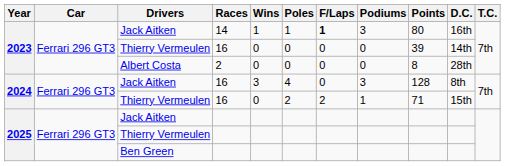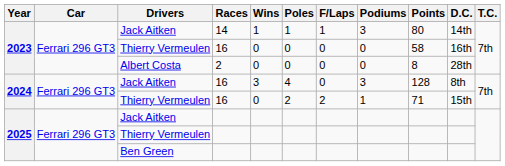 <table class="wikitable" style="font-size:85%">
 <tr valign="top">
 <th>Year</th>
 <th>Car</th>
 <th>Drivers</th>
 <th>Races</th>
 <th>Wins</th>
 <th>Poles</th>
 <th>F/Laps</th>
 <th>Podiums</th>
 <th>Points</th>
 <th>D.C.</th>
 <th>T.C.</th>
 </tr>
 <tr>
 <th rowspan="3"><a href='#'>2023</a></th>
 <td rowspan="3"><a href='#'>Ferrari 296 GT3</a></td>
 <td> <a href='#'>Jack Aitken</a></td>
 <td>14</td>
 <td>1</td>
 <td>1</td>
-<td><strong>1</strong></td>
+<td>1</td>
 <td>3</td>
 <td>80</td>
-<td>16th</td>
+<td>14th</td>
 <td rowspan="3">7th</td>
 </tr>
 <tr>
 <td> <a href='#'>Thierry Vermeulen</a></td>
 <td>16</td>
 <td>0</td>
 <td>0</td>
 <td>0</td>
 <td>0</td>
-<td>39</td>
-<td>14th</td>
+<td>58</td>
+<td>16th</td>
 </tr>
 <tr>
 <td> <a href='#'>Albert Costa</a></td>
 <td>2</td>
 <td>0</td>
 <td>0</td>
 <td>0</td>
 <td>0</td>
 <td>8</td>
 <td>28th</td>
 </tr>
 <tr>
 <th rowspan="2"><a href='#'>2024</a></th>
 <td rowspan="2"><a href='#'>Ferrari 296 GT3</a></td>
 <td> <a href='#'>Jack Aitken</a></td>
 <td>16</td>
 <td>3</td>
 <td>4</td>
 <td>0</td>
 <td>3</td>
 <td>128</td>
 <td>8th</td>
 <td rowspan="2">7th</td>
 </tr>
 <tr>
 <td> <a href='#'>Thierry Vermeulen</a></td>
 <td>16</td>
 <td>0</td>
 <td>2</td>
 <td>2</td>
 <td>1</td>
 <td>71</td>
 <td>15th</td>
 </tr>
 <tr>
 <th rowspan="3"><a href='#'>2025</a></th>
 <td rowspan="3"><a href='#'>Ferrari 296 GT3</a></td>
 <td> <a href='#'>Jack Aitken</a></td>
 <td></td>
 <td></td>
 <td></td>
 <td></td>
 <td></td>
 <td></td>
 <td></td>
 <td rowspan="3"></td>
 </tr>
 <tr>
 <td> <a href='#'>Thierry Vermeulen</a></td>
 <td></td>
 <td></td>
 <td></td>
 <td></td>
 <td></td>
 <td></td>
 <td></td>
 </tr>
 <tr>
 <td> <a href='#'>Ben Green</a></td>
 <td></td>
 <td></td>
 <td></td>
 <td></td>
 <td></td>
 <td></td>
 <td></td>
 </tr>
 </table>
